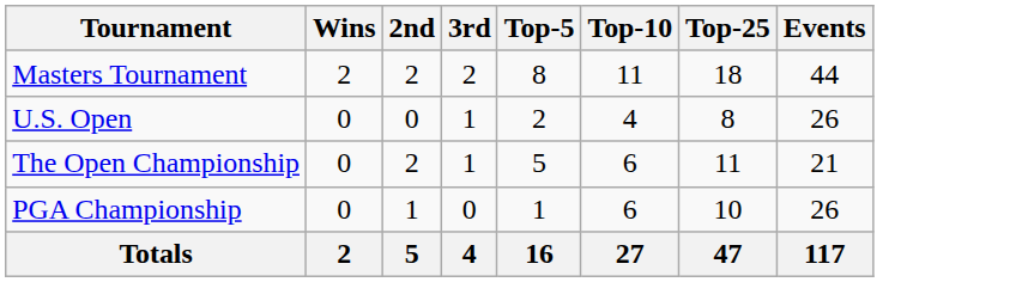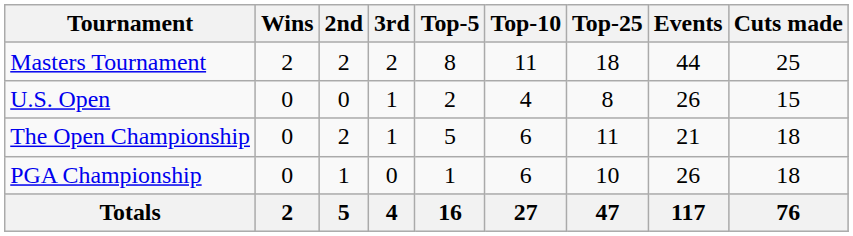 <table class=wikitable style=text-align:center>
 <tr>
 <th>Tournament</th>
 <th>Wins</th>
 <th>2nd</th>
 <th>3rd</th>
 <th>Top-5</th>
 <th>Top-10</th>
 <th>Top-25</th>
 <th>Events</th>
+<th>Cuts made</th>
 </tr>
 <tr>
 <td align=left><a href='#'>Masters Tournament</a></td>
 <td>2</td>
 <td>2</td>
 <td>2</td>
 <td>8</td>
 <td>11</td>
 <td>18</td>
 <td>44</td>
+<td>25</td>
 </tr>
 <tr>
 <td align=left><a href='#'>U.S. Open</a></td>
 <td>0</td>
 <td>0</td>
 <td>1</td>
 <td>2</td>
 <td>4</td>
 <td>8</td>
 <td>26</td>
+<td>15</td>
 </tr>
 <tr>
 <td align=left><a href='#'>The Open Championship</a></td>
 <td>0</td>
 <td>2</td>
 <td>1</td>
 <td>5</td>
 <td>6</td>
 <td>11</td>
 <td>21</td>
+<td>18</td>
 </tr>
 <tr>
 <td align=left><a href='#'>PGA Championship</a></td>
 <td>0</td>
 <td>1</td>
 <td>0</td>
 <td>1</td>
 <td>6</td>
 <td>10</td>
 <td>26</td>
+<td>18</td>
 </tr>
 <tr>
 <th>Totals</th>
 <th>2</th>
 <th>5</th>
 <th>4</th>
 <th>16</th>
 <th>27</th>
 <th>47</th>
 <th>117</th>
+<th>76</th>
 </tr>
 </table>
